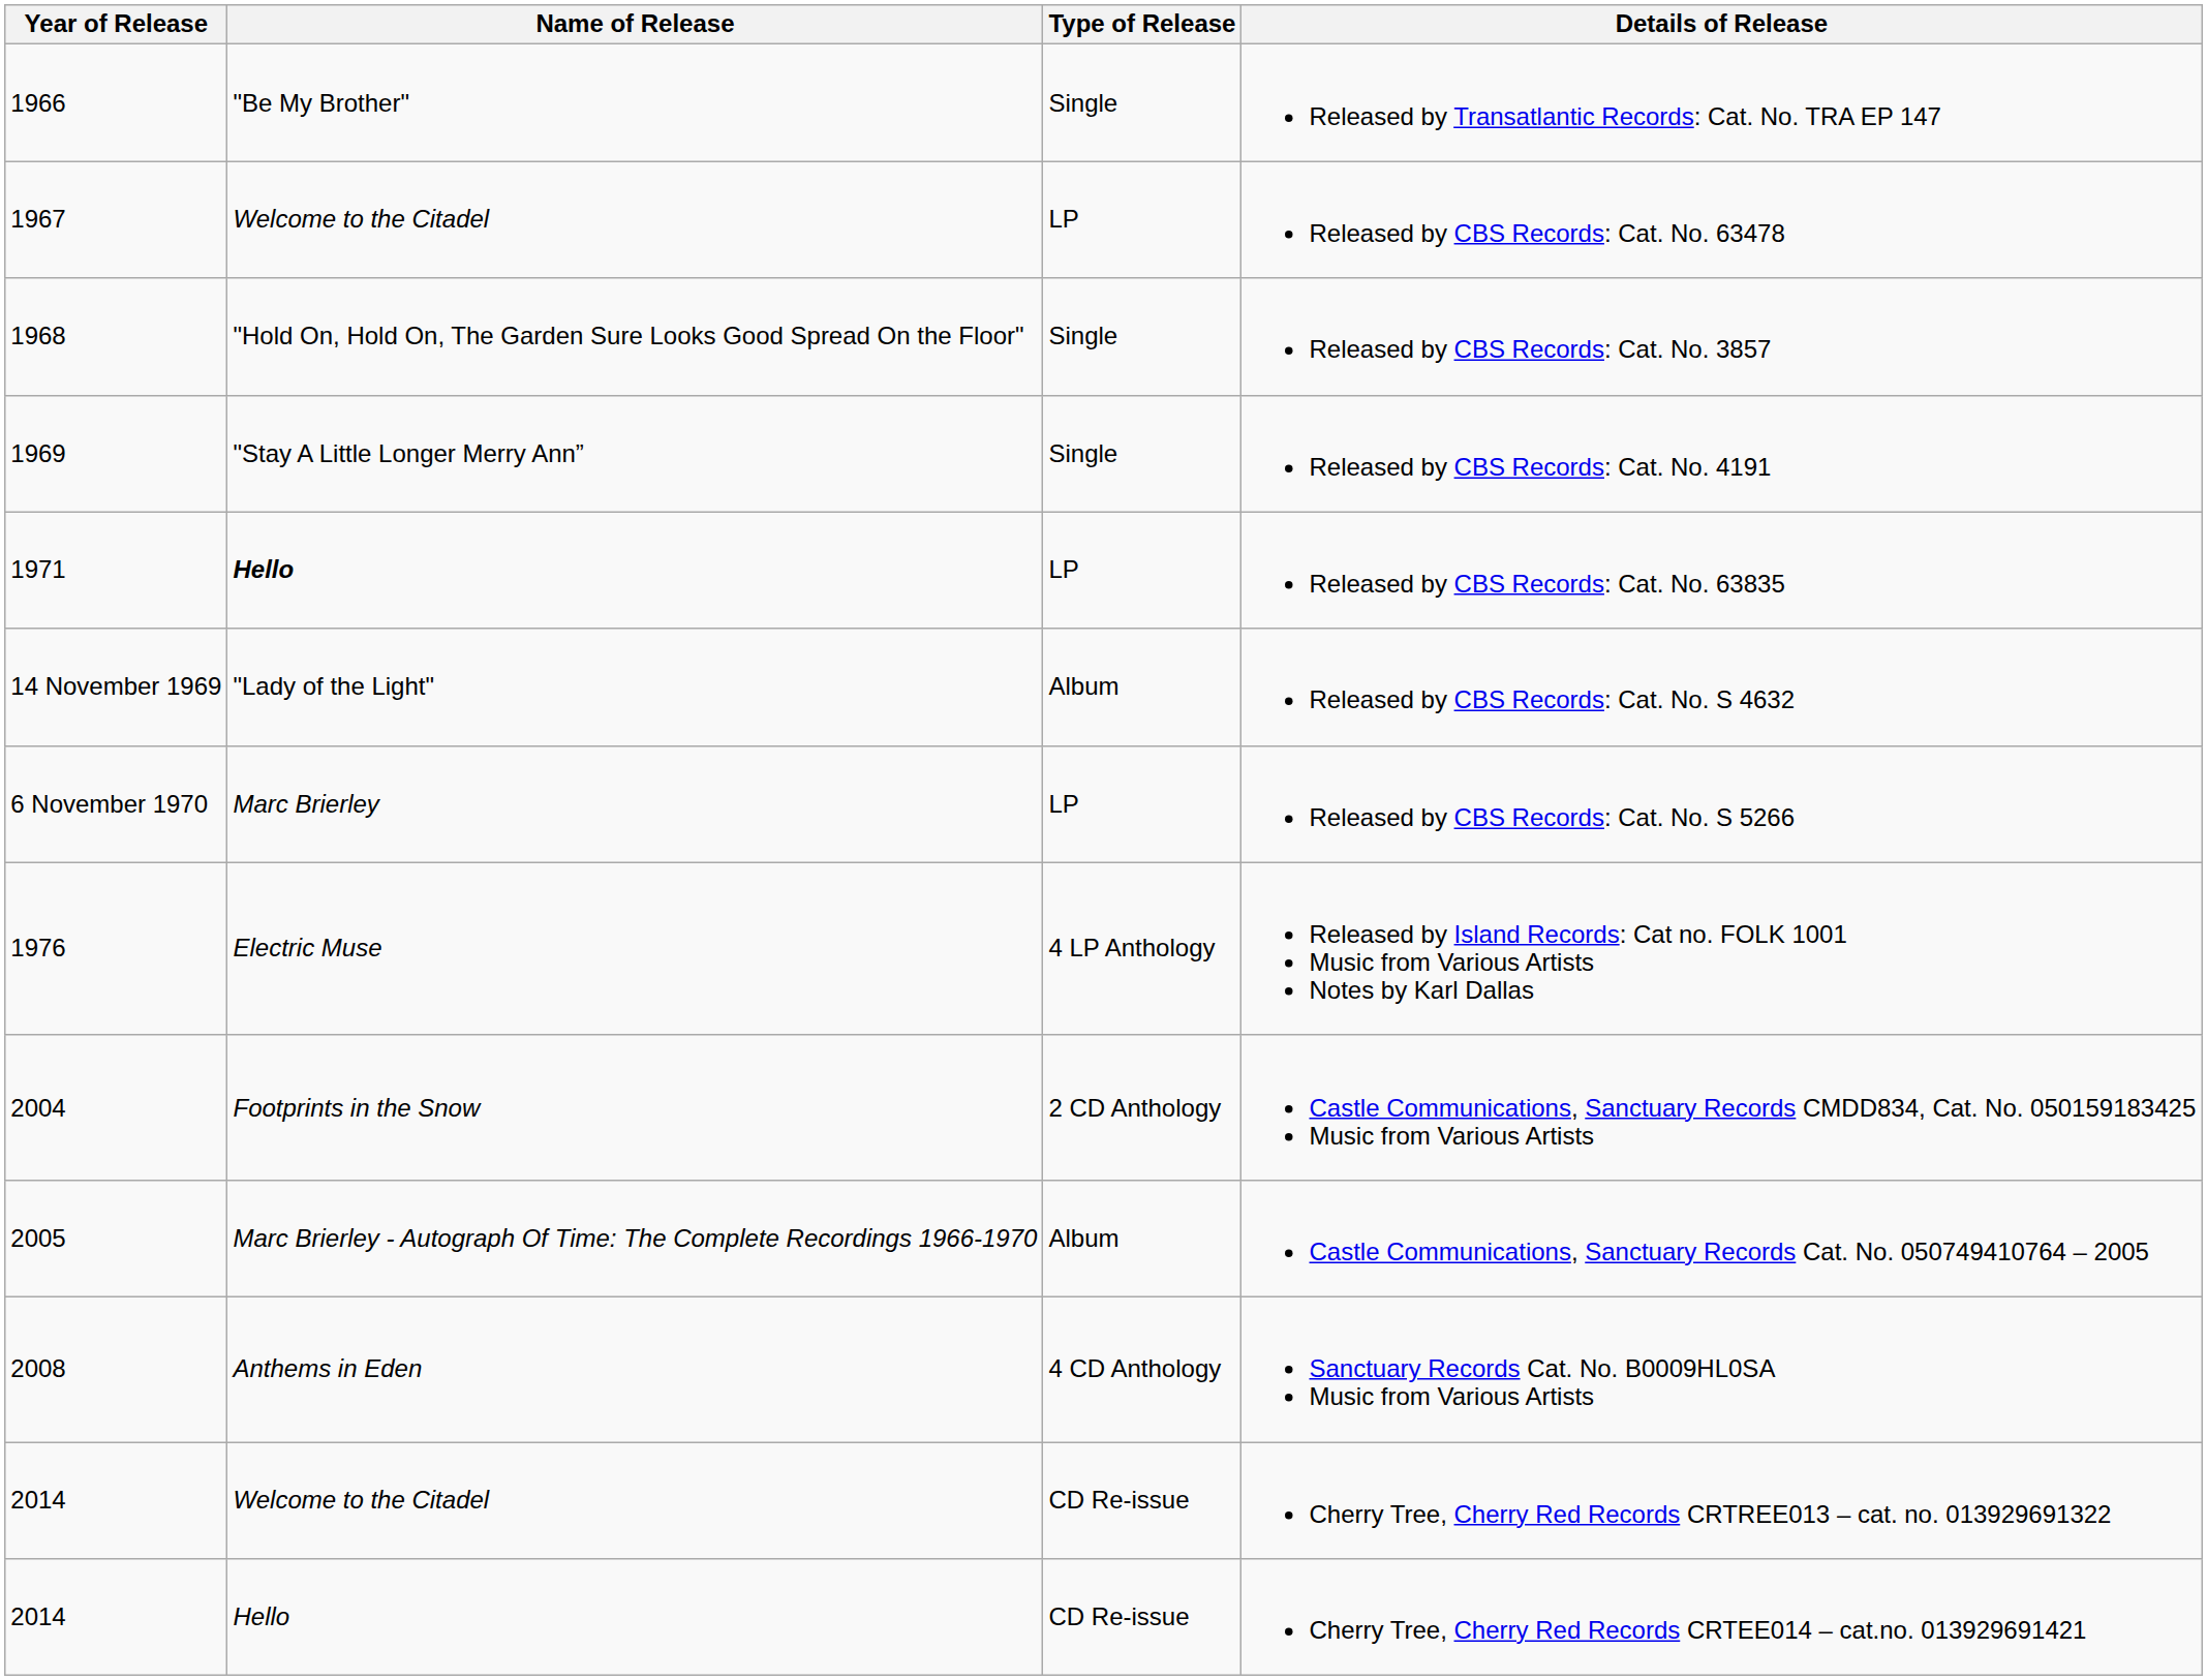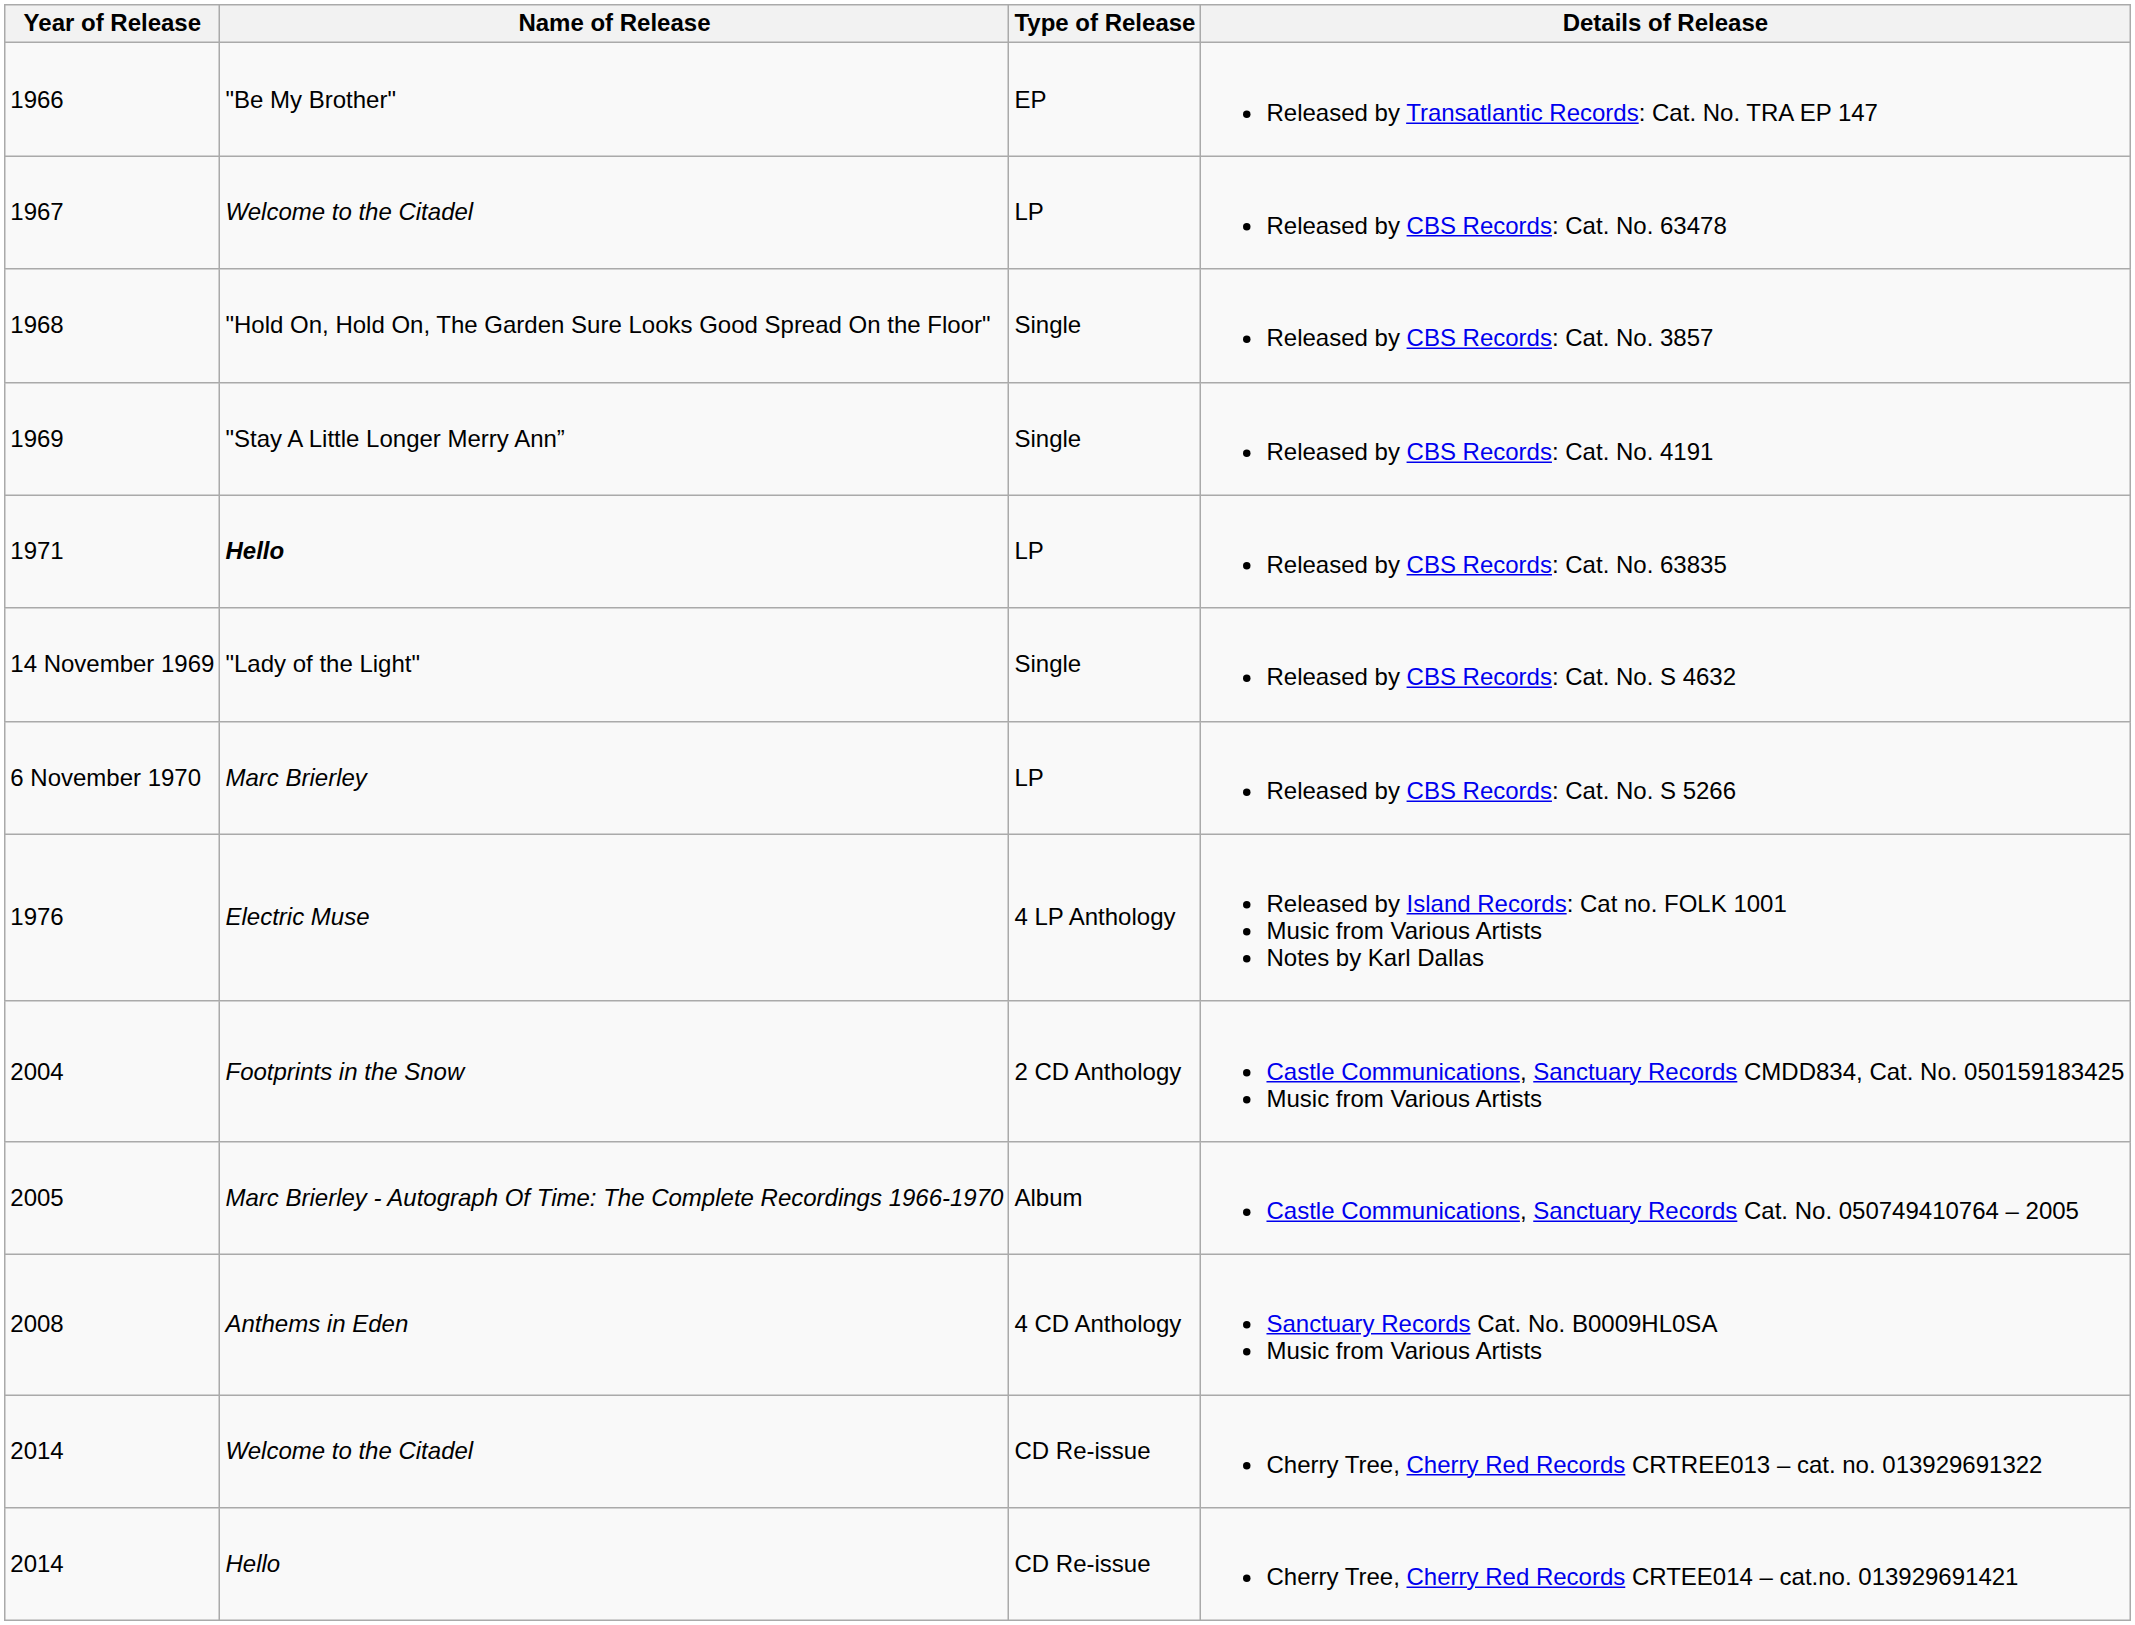 <table class="wikitable plainrowheaders">
 <tr>
 <th>Year of Release</th>
 <th>Name of Release</th>
 <th>Type of Release</th>
 <th>Details of Release</th>
 </tr>
 <tr>
 <td>1966</td>
 <td>"Be My Brother"</td>
-<td>Single</td>
+<td>EP</td>
 <td><br><ul><li>Released by <a href='#'>Transatlantic Records</a>: Cat. No. TRA EP 147</li></ul></td>
 </tr>
 <tr>
 <td>1967</td>
 <td><em>Welcome to the Citadel</em></td>
 <td>LP</td>
 <td><br><ul><li>Released by <a href='#'>CBS Records</a>: Cat. No. 63478</li></ul></td>
 </tr>
 <tr>
 <td>1968</td>
 <td>"Hold On, Hold On, The Garden Sure Looks Good Spread On the Floor"</td>
 <td>Single</td>
 <td><br><ul><li>Released by <a href='#'>CBS Records</a>: Cat. No. 3857</li></ul></td>
 </tr>
 <tr>
 <td>1969</td>
 <td>"Stay A Little Longer Merry Ann”</td>
 <td>Single</td>
 <td><br><ul><li>Released by <a href='#'>CBS Records</a>: Cat. No. 4191</li></ul></td>
 </tr>
 <tr>
 <td>1971</td>
 <td><strong><em>Hello</em></strong></td>
 <td>LP</td>
 <td><br><ul><li>Released by <a href='#'>CBS Records</a>: Cat. No. 63835</li></ul></td>
 </tr>
 <tr>
 <td>14 November 1969</td>
 <td>"Lady of the Light"</td>
-<td>Album</td>
+<td>Single</td>
 <td><br><ul><li>Released by <a href='#'>CBS Records</a>: Cat. No. S 4632</li></ul></td>
 </tr>
 <tr>
 <td>6 November 1970</td>
 <td><em>Marc Brierley</em></td>
 <td>LP</td>
 <td><br><ul><li>Released by <a href='#'>CBS Records</a>: Cat. No. S 5266</li></ul></td>
 </tr>
 <tr>
 <td>1976</td>
 <td><em>Electric Muse</em></td>
 <td>4 LP Anthology</td>
 <td><br><ul><li>Released by <a href='#'>Island Records</a>: Cat no. FOLK 1001</li><li>Music from Various Artists</li><li>Notes by Karl Dallas</li></ul></td>
 </tr>
 <tr>
 <td>2004</td>
 <td><em>Footprints in the Snow</em></td>
 <td>2 CD Anthology</td>
 <td><br><ul><li><a href='#'>Castle Communications</a>, <a href='#'>Sanctuary Records</a> CMDD834, Cat. No. 050159183425</li><li>Music from Various Artists</li></ul></td>
 </tr>
 <tr>
 <td>2005</td>
 <td><em>Marc Brierley - Autograph Of Time: The Complete Recordings 1966-1970</em></td>
 <td>Album</td>
 <td><br><ul><li><a href='#'>Castle Communications</a>, <a href='#'>Sanctuary Records</a> Cat. No. 050749410764 – 2005</li></ul></td>
 </tr>
 <tr>
 <td>2008</td>
 <td><em>Anthems in Eden</em></td>
 <td>4 CD Anthology</td>
 <td><br><ul><li><a href='#'>Sanctuary Records</a> Cat. No. B0009HL0SA</li><li>Music from Various Artists</li></ul></td>
 </tr>
 <tr>
 <td>2014</td>
 <td><em>Welcome to the Citadel</em></td>
 <td>CD Re-issue</td>
 <td><br><ul><li>Cherry Tree, <a href='#'>Cherry Red Records</a> CRTREE013 – cat. no. 013929691322</li></ul></td>
 </tr>
 <tr>
 <td>2014</td>
 <td><em>Hello</em></td>
 <td>CD Re-issue</td>
 <td><br><ul><li>Cherry Tree, <a href='#'>Cherry Red Records</a> CRTEE014 – cat.no. 013929691421</li></ul></td>
 </tr>
 </table>
